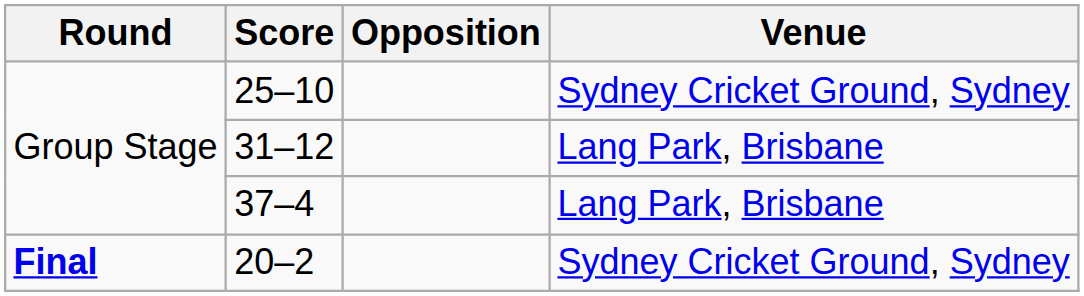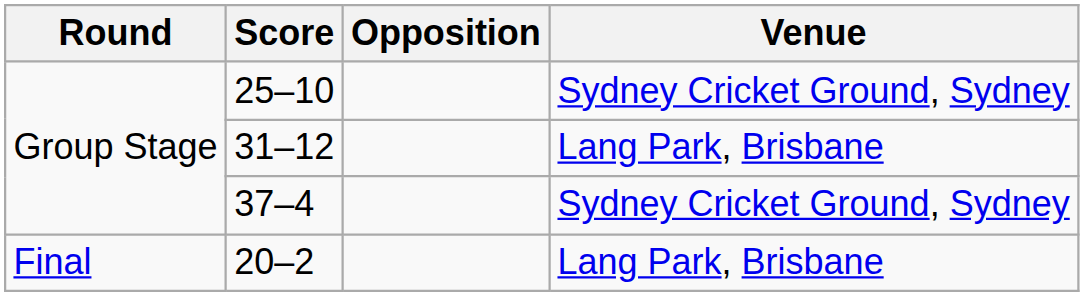 <table class="wikitable">
 <tr>
 <th>Round</th>
 <th>Score</th>
 <th>Opposition</th>
 <th>Venue</th>
 </tr>
 <tr>
 <td rowspan="3">Group Stage</td>
 <td>25–10</td>
 <td></td>
 <td><a href='#'>Sydney Cricket Ground</a>, <a href='#'>Sydney</a></td>
 </tr>
 <tr>
 <td>31–12</td>
 <td></td>
 <td><a href='#'>Lang Park</a>, <a href='#'>Brisbane</a></td>
 </tr>
 <tr>
 <td>37–4</td>
 <td></td>
+<td><a href='#'>Sydney Cricket Ground</a>, <a href='#'>Sydney</a></td>
+</tr>
+<tr>
+<td><a href='#'>Final</a></td>
+<td>20–2</td>
+<td></td>
 <td><a href='#'>Lang Park</a>, <a href='#'>Brisbane</a></td>
 </tr>
-<tr>
-<td><strong><a href='#'>Final</a></strong></td>
-<td>20–2</td>
-<td></td>
-<td><a href='#'>Sydney Cricket Ground</a>, <a href='#'>Sydney</a></td>
-</tr>
 </table>
